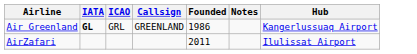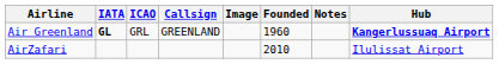 <table class="wikitable sortable">
 <tr valign="middle">
 <th>Airline</th>
 <th><a href='#'>IATA</a></th>
 <th><a href='#'>ICAO</a></th>
 <th><a href='#'>Callsign</a></th>
+<th>Image</th>
 <th>Founded</th>
 <th>Notes</th>
 <th>Hub</th>
 </tr>
 <tr>
 <td><a href='#'>Air Greenland</a></td>
 <td><strong>GL</strong></td>
 <td>GRL</td>
 <td>GREENLAND</td>
-<td>1986</td>
 <td></td>
-<td><a href='#'>Kangerlussuaq Airport</a></td>
+<td>1960</td>
+<td></td>
+<td><strong><a href='#'>Kangerlussuaq Airport</a></strong></td>
 </tr>
 <tr>
 <td><a href='#'>AirZafari</a></td>
 <td></td>
 <td></td>
 <td></td>
-<td>2011</td>
+<td></td>
+<td>2010</td>
 <td></td>
 <td><a href='#'>Ilulissat Airport</a></td>
 </tr>
 </table>
